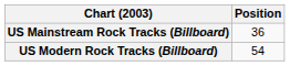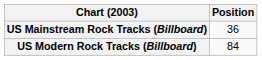 <table class="wikitable sortable plainrowheaders" style="text-align:center">
 <tr>
 <th>Chart (2003)</th>
 <th>Position</th>
 </tr>
 <tr>
 <th scope="row">US Mainstream Rock Tracks (<em>Billboard</em>)</th>
 <td>36</td>
 </tr>
 <tr>
 <th scope="row">US Modern Rock Tracks (<em>Billboard</em>)</th>
-<td>54</td>
+<td>84</td>
 </tr>
 </table>
